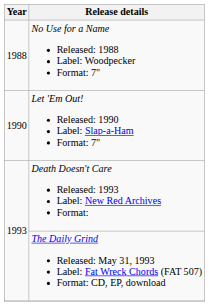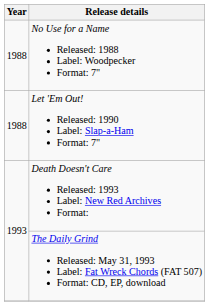 <table class ="wikitable">
 <tr>
 <th>Year</th>
 <th>Release details</th>
 </tr>
 <tr>
 <td>1988</td>
 <td><em>No Use for a Name</em><br><ul><li>Released: 1988</li><li>Label: Woodpecker</li><li>Format: 7"</li></ul></td>
 </tr>
 <tr>
-<td>1990</td>
+<td>1988</td>
 <td><em>Let 'Em Out!</em><br><ul><li>Released: 1990</li><li>Label: <a href='#'>Slap-a-Ham</a></li><li>Format: 7"</li></ul></td>
 </tr>
 <tr>
 <td rowspan="2">1993</td>
 <td><em>Death Doesn't Care</em><br><ul><li>Released: 1993</li><li>Label: <a href='#'>New Red Archives</a></li><li>Format:</li></ul></td>
 </tr>
 <tr>
 <td><em><a href='#'>The Daily Grind</a></em><br><ul><li>Released: May 31, 1993</li><li>Label: <a href='#'>Fat Wreck Chords</a> (FAT 507)</li><li>Format: CD, EP, download</li></ul></td>
 </tr>
 <tr>
 </tr>
 </table>
